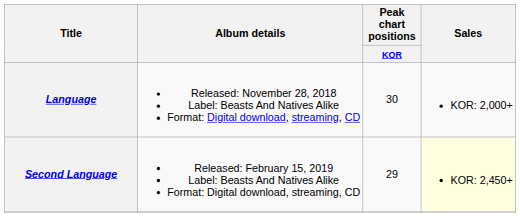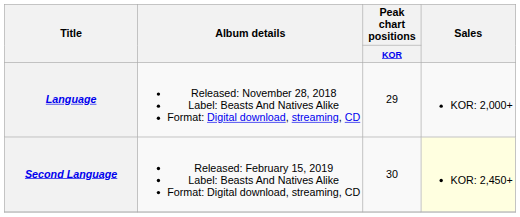 <table class="wikitable plainrowheaders" style="text-align:center;">
 <tr>
 <th scope="col" rowspan="2" style="width:12em;">Title</th>
 <th scope="col" rowspan="2">Album details</th>
 <th scope="col" colspan="1" style="width:5em;">Peak chart positions</th>
 <th scope="col" rowspan="2">Sales</th>
 </tr>
 <tr>
 <th><small><a href='#'>KOR</a></small><br></th>
 </tr>
 <tr>
 <th scope="row"><em><a href='#'>Language</a></em></th>
 <td><br><ul><li>Released: November 28, 2018</li><li>Label: Beasts And Natives Alike</li><li>Format: <a href='#'>Digital download</a>, <a href='#'>streaming</a>, <a href='#'>CD</a></li></ul></td>
-<td>30</td>
+<td>29</td>
 <td><br><ul><li>KOR: 2,000+</li></ul></td>
 </tr>
 <tr>
 <th scope="row"><em><a href='#'>Second Language</a></em></th>
 <td><br><ul><li>Released: February 15, 2019</li><li>Label: Beasts And Natives Alike</li><li>Format: Digital download, streaming, CD</li></ul></td>
-<td>29</td>
+<td>30</td>
 <td style="background: lightyellow;"><br><ul><li>KOR: 2,450+</li></ul></td>
 </tr>
 <tr>
 </tr>
 </table>
